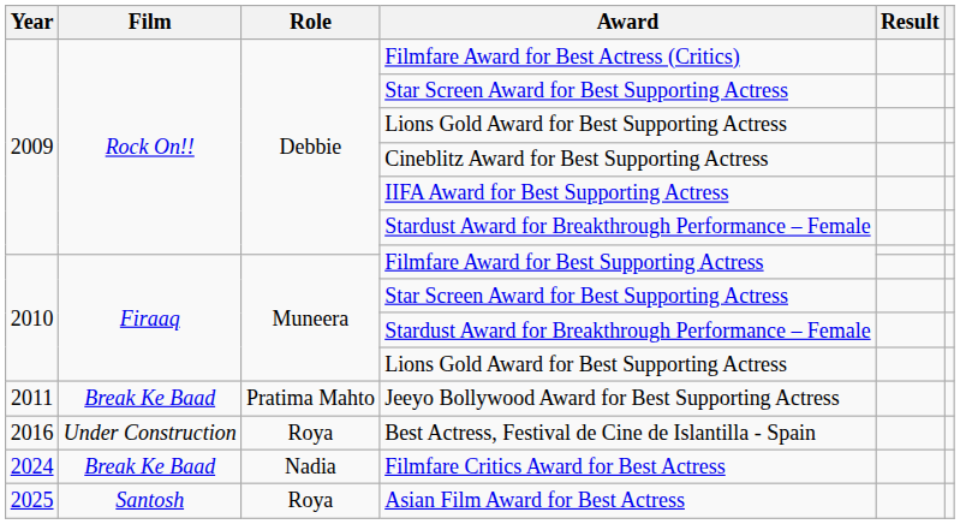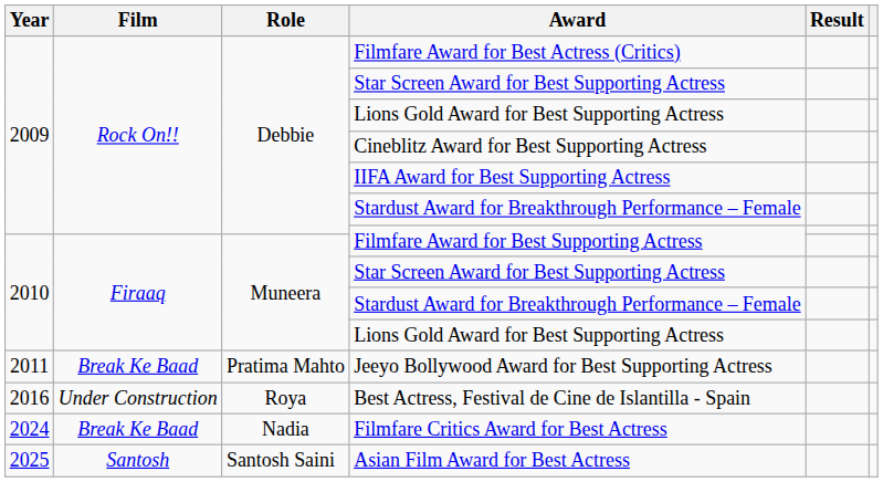 <table class="wikitable sortable">
 <tr>
 <th>Year</th>
 <th>Film</th>
 <th>Role</th>
 <th>Award</th>
 <th>Result</th>
 <th class="unsortable"></th>
 </tr>
 <tr>
 <td rowspan="7" align="center">2009</td>
 <td rowspan="7" align="center"><em><a href='#'>Rock On!!</a></em></td>
 <td rowspan="7" align="center">Debbie</td>
 <td><a href='#'>Filmfare Award for Best Actress (Critics)</a></td>
 <td></td>
 <td></td>
 </tr>
 <tr>
 <td><a href='#'>Star Screen Award for Best Supporting Actress</a></td>
 <td></td>
 <td></td>
 </tr>
 <tr>
 <td>Lions Gold Award for Best Supporting Actress</td>
 <td></td>
 <td></td>
 </tr>
 <tr>
 <td>Cineblitz Award for Best Supporting Actress</td>
 <td></td>
 <td></td>
 </tr>
 <tr>
 <td><a href='#'>IIFA Award for Best Supporting Actress</a></td>
 <td></td>
 <td></td>
 </tr>
 <tr>
 <td><a href='#'>Stardust Award for Breakthrough Performance – Female</a></td>
 <td></td>
 <td></td>
 </tr>
 <tr>
 <td rowspan="2"><a href='#'>Filmfare Award for Best Supporting Actress</a></td>
 <td></td>
 <td></td>
 </tr>
 <tr>
 <td rowspan="4" align="center">2010</td>
 <td rowspan="4" align="center"><em><a href='#'>Firaaq</a></em></td>
 <td rowspan="4" align="center">Muneera</td>
 <td></td>
 <td></td>
 </tr>
 <tr>
 <td><a href='#'>Star Screen Award for Best Supporting Actress</a></td>
 <td></td>
 <td></td>
 </tr>
 <tr>
 <td><a href='#'>Stardust Award for Breakthrough Performance – Female</a></td>
 <td></td>
 <td></td>
 </tr>
 <tr>
 <td>Lions Gold Award for Best Supporting Actress</td>
 <td></td>
 <td></td>
 </tr>
 <tr>
 <td rowspan="1" align="center">2011</td>
 <td rowspan="1" align="center"><em><a href='#'>Break Ke Baad</a></em></td>
 <td>Pratima Mahto</td>
 <td>Jeeyo Bollywood Award for Best Supporting Actress</td>
 <td></td>
 <td></td>
 </tr>
 <tr>
 <td align="center">2016</td>
 <td align="center"><em>Under Construction</em></td>
 <td align="center">Roya</td>
 <td>Best Actress, Festival de Cine de Islantilla - Spain</td>
 <td></td>
 <td></td>
 </tr>
 <tr>
 <td align="center"><a href='#'>2024</a></td>
 <td rowspan="1" align="center"><em><a href='#'>Break Ke Baad</a></em></td>
 <td rowspan="1" align="center">Nadia</td>
 <td><a href='#'>Filmfare Critics Award for Best Actress</a></td>
 <td></td>
 <td></td>
 </tr>
 <tr>
 <td align="center"><a href='#'>2025</a></td>
 <td align="center"><em><a href='#'>Santosh</a></em></td>
-<td align="center">Roya</td>
+<td>Santosh Saini</td>
 <td><a href='#'>Asian Film Award for Best Actress</a></td>
 <td></td>
 <td></td>
 </tr>
 </table>
